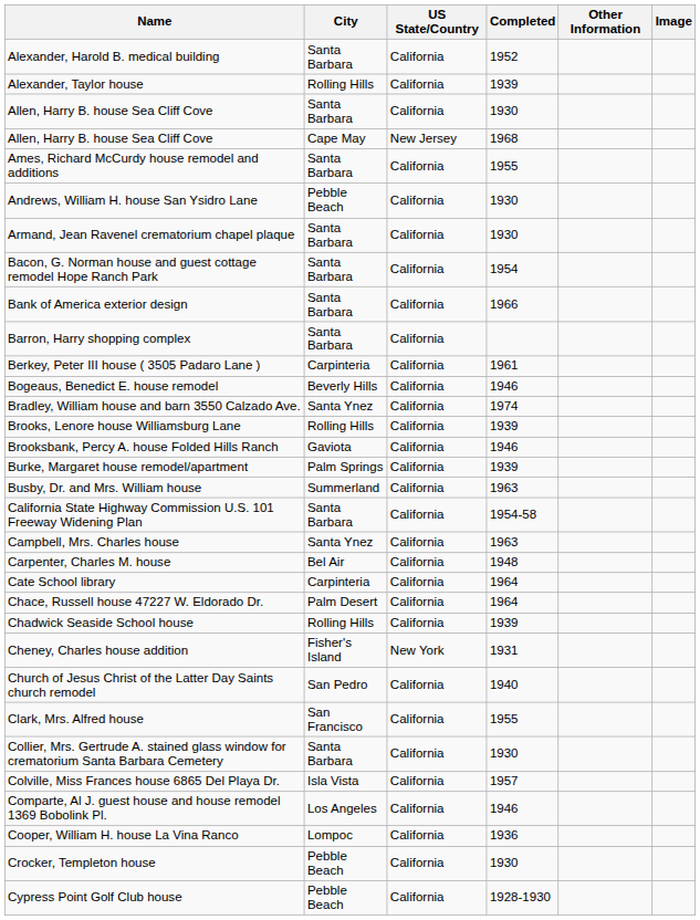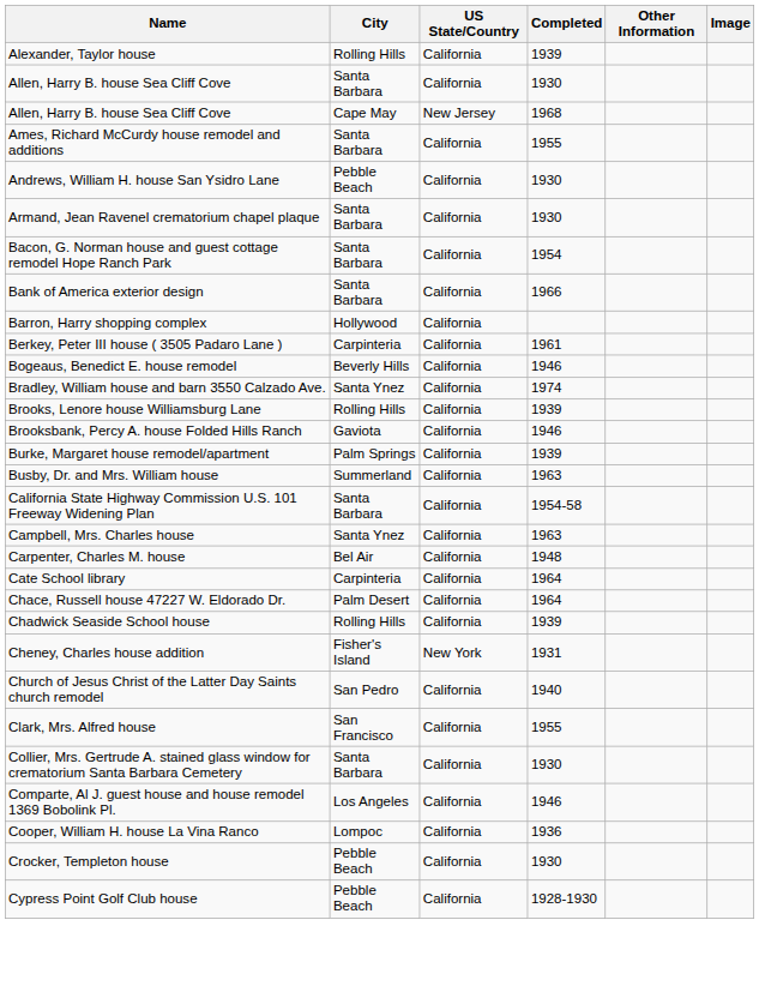 <table class="wikitable sortable">
 <tr>
 <th>Name</th>
 <th>City</th>
 <th>US State/Country</th>
 <th>Completed</th>
 <th>Other Information</th>
 <th>Image</th>
-</tr>
-<tr>
-<td>Alexander, Harold B. medical building</td>
-<td>Santa Barbara</td>
-<td>California</td>
-<td>1952</td>
-<td></td>
-<td></td>
 </tr>
 <tr>
 <td>Alexander, Taylor house</td>
 <td>Rolling Hills</td>
 <td>California</td>
 <td>1939</td>
 <td></td>
 <td></td>
 </tr>
 <tr>
 <td>Allen, Harry B. house Sea Cliff Cove</td>
 <td>Santa Barbara</td>
 <td>California</td>
 <td>1930</td>
 <td></td>
 <td></td>
 </tr>
 <tr>
 <td>Allen, Harry B. house Sea Cliff Cove</td>
 <td>Cape May</td>
 <td>New Jersey</td>
 <td>1968</td>
 <td></td>
 <td></td>
 </tr>
 <tr>
 <td>Ames, Richard McCurdy house remodel and additions</td>
 <td>Santa Barbara</td>
 <td>California</td>
 <td>1955</td>
 <td></td>
 <td></td>
 </tr>
 <tr>
 <td>Andrews, William H. house San Ysidro Lane</td>
 <td>Pebble Beach</td>
 <td>California</td>
 <td>1930</td>
 <td></td>
 <td></td>
 </tr>
 <tr>
 <td>Armand, Jean Ravenel crematorium chapel plaque</td>
 <td>Santa Barbara</td>
 <td>California</td>
 <td>1930</td>
 <td></td>
 <td></td>
 </tr>
 <tr>
 <td>Bacon, G. Norman house and guest cottage remodel Hope Ranch Park</td>
 <td>Santa Barbara</td>
 <td>California</td>
 <td>1954</td>
 <td></td>
 <td></td>
 </tr>
 <tr>
 <td>Bank of America exterior design</td>
 <td>Santa Barbara</td>
 <td>California</td>
 <td>1966</td>
 <td></td>
 <td></td>
 </tr>
 <tr>
 <td>Barron, Harry shopping complex</td>
-<td>Santa Barbara</td>
+<td>Hollywood</td>
 <td>California</td>
 <td></td>
 <td></td>
 <td></td>
 </tr>
 <tr>
 <td>Berkey, Peter III house ( 3505 Padaro Lane )</td>
 <td>Carpinteria</td>
 <td>California</td>
 <td>1961</td>
 <td></td>
 <td></td>
 </tr>
 <tr>
 <td>Bogeaus, Benedict E. house remodel</td>
 <td>Beverly Hills</td>
 <td>California</td>
 <td>1946</td>
 <td></td>
 <td></td>
 </tr>
 <tr>
 <td>Bradley, William house and barn 3550 Calzado Ave.</td>
 <td>Santa Ynez</td>
 <td>California</td>
 <td>1974</td>
 <td></td>
 <td></td>
 </tr>
 <tr>
 <td>Brooks, Lenore house Williamsburg Lane</td>
 <td>Rolling Hills</td>
 <td>California</td>
 <td>1939</td>
 <td></td>
 <td></td>
 </tr>
 <tr>
 <td>Brooksbank, Percy A. house Folded Hills Ranch</td>
 <td>Gaviota</td>
 <td>California</td>
 <td>1946</td>
 <td></td>
 <td></td>
 </tr>
 <tr>
 <td>Burke, Margaret house remodel/apartment</td>
 <td>Palm Springs</td>
 <td>California</td>
 <td>1939</td>
 <td></td>
 <td></td>
 </tr>
 <tr>
 <td>Busby, Dr. and Mrs. William house</td>
 <td>Summerland</td>
 <td>California</td>
 <td>1963</td>
 <td></td>
 <td></td>
 </tr>
 <tr>
 <td>California State Highway Commission U.S. 101 Freeway Widening Plan</td>
 <td>Santa Barbara</td>
 <td>California</td>
 <td>1954-58</td>
 <td></td>
 <td></td>
 </tr>
 <tr>
 <td>Campbell, Mrs. Charles house</td>
 <td>Santa Ynez</td>
 <td>California</td>
 <td>1963</td>
 <td></td>
 <td></td>
 </tr>
 <tr>
 <td>Carpenter, Charles M. house</td>
 <td>Bel Air</td>
 <td>California</td>
 <td>1948</td>
 <td></td>
 <td></td>
 </tr>
 <tr>
 <td>Cate School library</td>
 <td>Carpinteria</td>
 <td>California</td>
 <td>1964</td>
 <td></td>
 <td></td>
 </tr>
 <tr>
 <td>Chace, Russell house 47227 W. Eldorado Dr.</td>
 <td>Palm Desert</td>
 <td>California</td>
 <td>1964</td>
 <td></td>
 <td></td>
 </tr>
 <tr>
 <td>Chadwick Seaside School house</td>
 <td>Rolling Hills</td>
 <td>California</td>
 <td>1939</td>
 <td></td>
 <td></td>
 </tr>
 <tr>
 <td>Cheney, Charles house addition</td>
 <td>Fisher's Island</td>
 <td>New York</td>
 <td>1931</td>
 <td></td>
 <td></td>
 </tr>
 <tr>
 <td>Church of Jesus Christ of the Latter Day Saints church remodel</td>
 <td>San Pedro</td>
 <td>California</td>
 <td>1940</td>
 <td></td>
 <td></td>
 </tr>
 <tr>
 <td>Clark, Mrs. Alfred house</td>
 <td>San Francisco</td>
 <td>California</td>
 <td>1955</td>
 <td></td>
 <td></td>
 </tr>
 <tr>
 <td>Collier, Mrs. Gertrude A. stained glass window for crematorium Santa Barbara Cemetery</td>
 <td>Santa Barbara</td>
 <td>California</td>
 <td>1930</td>
 <td></td>
 <td></td>
 </tr>
 <tr>
-<td>Colville, Miss Frances house 6865 Del Playa Dr.</td>
-<td>Isla Vista</td>
-<td>California</td>
-<td>1957</td>
-<td></td>
-<td></td>
-</tr>
-<tr>
 <td>Comparte, Al J. guest house and house remodel 1369 Bobolink Pl.</td>
 <td>Los Angeles</td>
 <td>California</td>
 <td>1946</td>
 <td></td>
 <td></td>
 </tr>
 <tr>
 <td>Cooper, William H. house La Vina Ranco</td>
 <td>Lompoc</td>
 <td>California</td>
 <td>1936</td>
 <td></td>
 <td></td>
 </tr>
 <tr>
 <td>Crocker, Templeton house</td>
 <td>Pebble Beach</td>
 <td>California</td>
 <td>1930</td>
 <td></td>
 <td></td>
 </tr>
 <tr>
 <td>Cypress Point Golf Club house</td>
 <td>Pebble Beach</td>
 <td>California</td>
 <td>1928-1930</td>
 <td></td>
 <td></td>
 </tr>
 </table>
